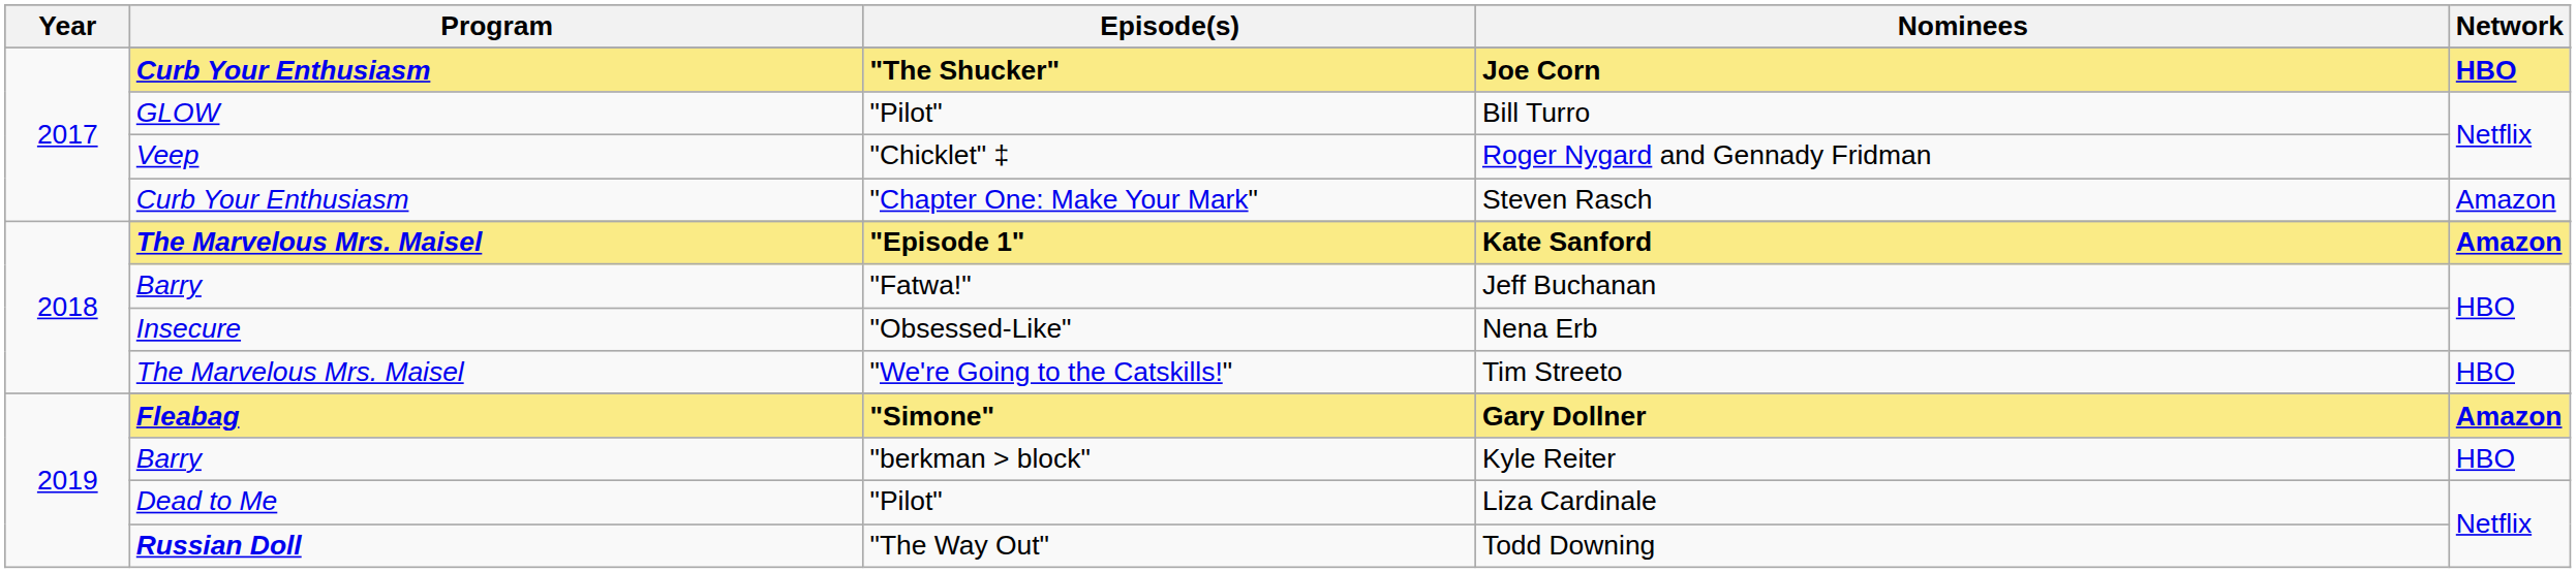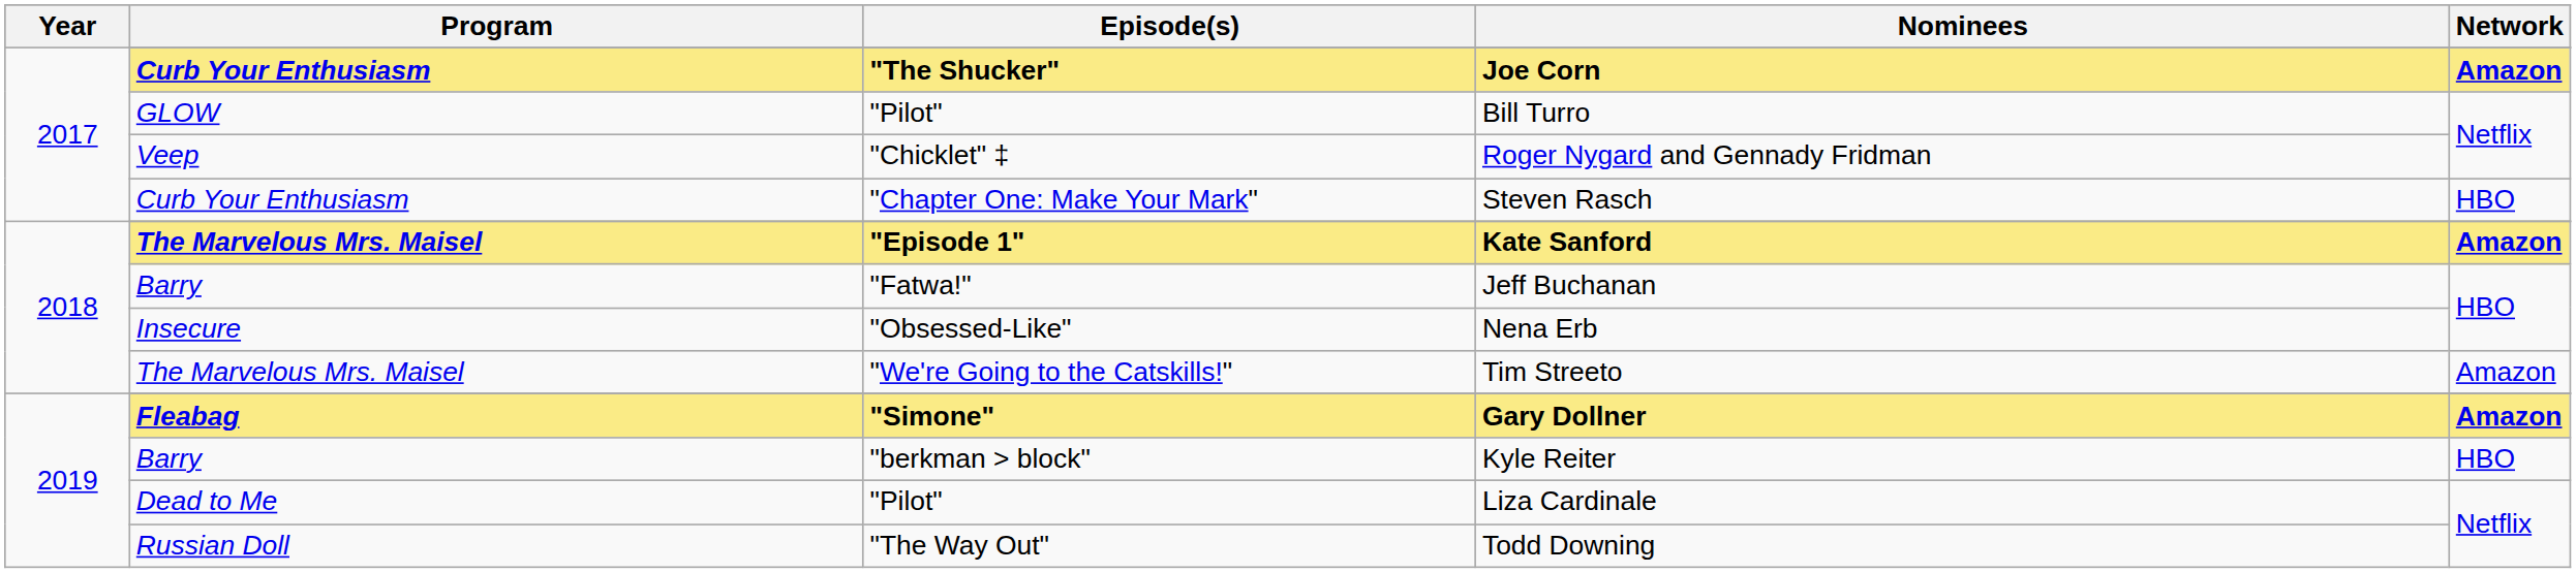 <table class="wikitable" style="width:95%">
 <tr bgcolor="#bebebe">
 <th width="5%">Year</th>
 <th width="30%">Program</th>
 <th width="25%">Episode(s)</th>
 <th width="40%">Nominees</th>
 <th width="5%">Network</th>
 </tr>
 <tr>
 <td rowspan=5 style="text-align:center"><a href='#'>2017</a><br></td>
 </tr>
 <tr style="background:#FAEB86">
 <td><strong><em><a href='#'>Curb Your Enthusiasm</a></em></strong></td>
 <td><strong>"The Shucker"</strong></td>
 <td><strong>Joe Corn</strong></td>
-<td><strong><a href='#'>HBO</a></strong></td>
+<td><strong><a href='#'>Amazon</a></strong></td>
 </tr>
 <tr>
 <td><em><a href='#'>GLOW</a></em></td>
 <td>"Pilot"</td>
 <td>Bill Turro</td>
 <td rowspan="2"><a href='#'>Netflix</a></td>
 </tr>
 <tr>
 <td><em><a href='#'>Veep</a></em></td>
 <td>"Chicklet" ‡</td>
 <td><a href='#'>Roger Nygard</a> and Gennady Fridman</td>
 </tr>
 <tr>
 <td><em><a href='#'>Curb Your Enthusiasm</a></em></td>
 <td>"<a href='#'>Chapter One: Make Your Mark</a>"</td>
 <td>Steven Rasch</td>
-<td><a href='#'>Amazon</a></td>
+<td><a href='#'>HBO</a></td>
 </tr>
 <tr>
 <td rowspan=5 style="text-align:center"><a href='#'>2018</a><br></td>
 </tr>
 <tr style="background:#FAEB86">
 <td><strong><em><a href='#'>The Marvelous Mrs. Maisel</a></em></strong></td>
 <td><strong>"Episode 1"</strong></td>
 <td><strong>Kate Sanford</strong></td>
 <td><strong><a href='#'>Amazon</a></strong></td>
 </tr>
 <tr>
 <td><em><a href='#'>Barry</a></em></td>
 <td>"Fatwa!"</td>
 <td>Jeff Buchanan</td>
 <td rowspan="2"><a href='#'>HBO</a></td>
 </tr>
 <tr>
 <td><em><a href='#'>Insecure</a></em></td>
 <td>"Obsessed-Like"</td>
 <td>Nena Erb</td>
 </tr>
 <tr>
 <td><em><a href='#'>The Marvelous Mrs. Maisel</a></em></td>
 <td>"<a href='#'>We're Going to the Catskills!</a>"</td>
 <td>Tim Streeto</td>
-<td><a href='#'>HBO</a></td>
+<td><a href='#'>Amazon</a></td>
 </tr>
 <tr>
 <td rowspan=5 style="text-align:center"><a href='#'>2019</a><br></td>
 </tr>
 <tr style="background:#FAEB86">
 <td><strong><em><a href='#'>Fleabag</a></em></strong></td>
 <td><strong>"Simone"</strong></td>
 <td><strong>Gary Dollner</strong></td>
 <td><strong><a href='#'>Amazon</a></strong></td>
 </tr>
 <tr>
 <td><em><a href='#'>Barry</a></em></td>
 <td>"berkman > block"</td>
 <td>Kyle Reiter</td>
 <td><a href='#'>HBO</a></td>
 </tr>
 <tr>
 <td><em><a href='#'>Dead to Me</a></em></td>
 <td>"Pilot"</td>
 <td>Liza Cardinale</td>
 <td rowspan="2"><a href='#'>Netflix</a></td>
 </tr>
 <tr>
-<td><strong><em><a href='#'>Russian Doll</a></em></strong></td>
+<td><em><a href='#'>Russian Doll</a></em></td>
 <td>"The Way Out"</td>
 <td>Todd Downing</td>
 </tr>
 </table>
